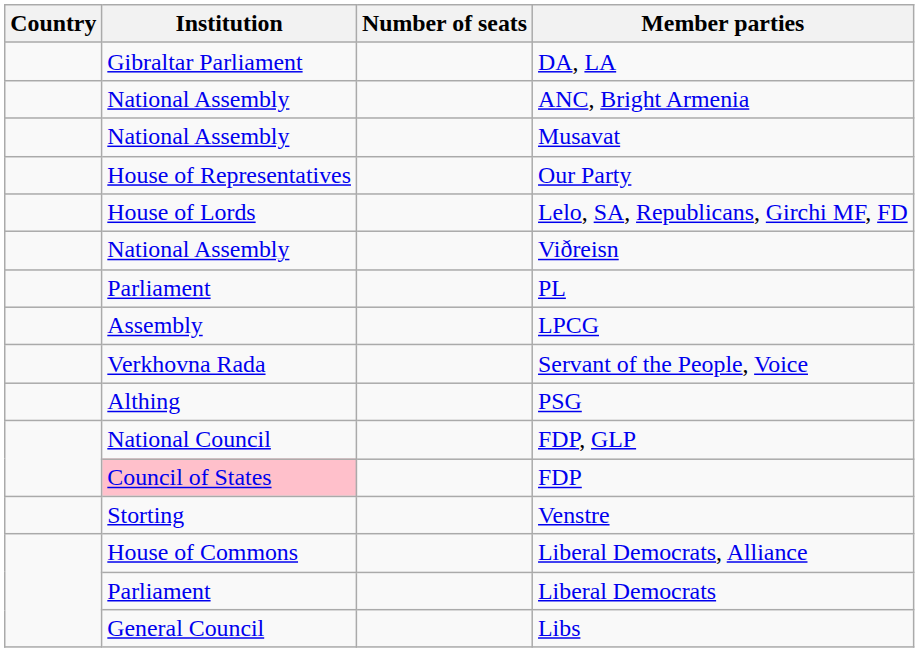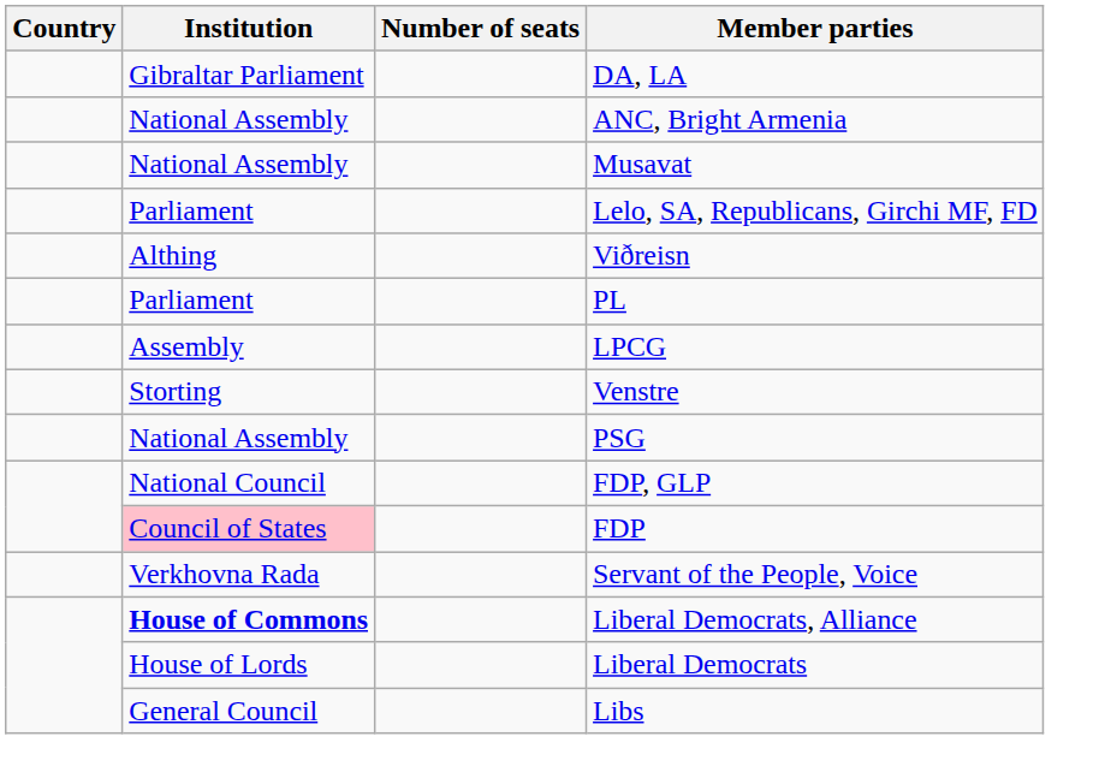 <table class="wikitable">
 <tr>
 <th>Country</th>
 <th>Institution</th>
 <th>Number of seats</th>
 <th>Member parties</th>
 </tr>
 <tr>
 <td></td>
 <td><a href='#'>Gibraltar Parliament</a><br></td>
 <td></td>
 <td><a href='#'>DA</a>, <a href='#'>LA</a></td>
 </tr>
 <tr>
 <td></td>
 <td><a href='#'>National Assembly</a></td>
 <td></td>
 <td><a href='#'>ANC</a>, <a href='#'>Bright Armenia</a></td>
 </tr>
 <tr>
 <td></td>
 <td><a href='#'>National Assembly</a></td>
 <td></td>
 <td><a href='#'>Musavat</a></td>
 </tr>
 <tr>
 <td></td>
-<td><a href='#'>House of Representatives</a></td>
-<td></td>
-<td><a href='#'>Our Party</a></td>
-</tr>
-<tr>
-<td></td>
-<td><a href='#'>House of Lords</a><br></td>
+<td><a href='#'>Parliament</a></td>
 <td></td>
 <td><a href='#'>Lelo</a>, <a href='#'>SA</a>, <a href='#'>Republicans</a>, <a href='#'>Girchi MF</a>, <a href='#'>FD</a></td>
 </tr>
 <tr>
 <td></td>
-<td><a href='#'>National Assembly</a></td>
+<td><a href='#'>Althing</a></td>
 <td></td>
 <td><a href='#'>Viðreisn</a></td>
 </tr>
 <tr>
 <td></td>
 <td><a href='#'>Parliament</a></td>
 <td></td>
 <td><a href='#'>PL</a></td>
 </tr>
 <tr>
 <td></td>
 <td><a href='#'>Assembly</a></td>
 <td></td>
 <td><a href='#'>LPCG</a></td>
 </tr>
 <tr>
 <td></td>
-<td><a href='#'>Verkhovna Rada</a></td>
+<td><a href='#'>Storting</a></td>
 <td></td>
-<td><a href='#'>Servant of the People</a>, <a href='#'>Voice</a></td>
+<td><a href='#'>Venstre</a></td>
 </tr>
 <tr>
 <td></td>
-<td><a href='#'>Althing</a></td>
+<td><a href='#'>National Assembly</a></td>
 <td></td>
 <td><a href='#'>PSG</a></td>
 </tr>
 <tr>
 <td rowspan=2></td>
 <td><a href='#'>National Council</a><br></td>
 <td></td>
 <td><a href='#'>FDP</a>, <a href='#'>GLP</a></td>
 </tr>
 <tr>
 <td style="background: pink;"><a href='#'>Council of States</a><br></td>
 <td></td>
 <td><a href='#'>FDP</a></td>
 </tr>
 <tr>
 <td></td>
-<td><a href='#'>Storting</a></td>
+<td><a href='#'>Verkhovna Rada</a></td>
 <td></td>
-<td><a href='#'>Venstre</a></td>
+<td><a href='#'>Servant of the People</a>, <a href='#'>Voice</a></td>
 </tr>
 <tr>
 <td rowspan="3"></td>
-<td><a href='#'>House of Commons</a><br></td>
+<td><strong><a href='#'>House of Commons</a><br></strong></td>
 <td></td>
 <td><a href='#'>Liberal Democrats</a>, <a href='#'>Alliance</a></td>
 </tr>
 <tr>
-<td><a href='#'>Parliament</a></td>
+<td><a href='#'>House of Lords</a><br></td>
 <td></td>
 <td><a href='#'>Liberal Democrats</a></td>
 </tr>
 <tr>
 <td><a href='#'>General Council</a></td>
 <td></td>
 <td><a href='#'>Libs</a></td>
 </tr>
 </table>
